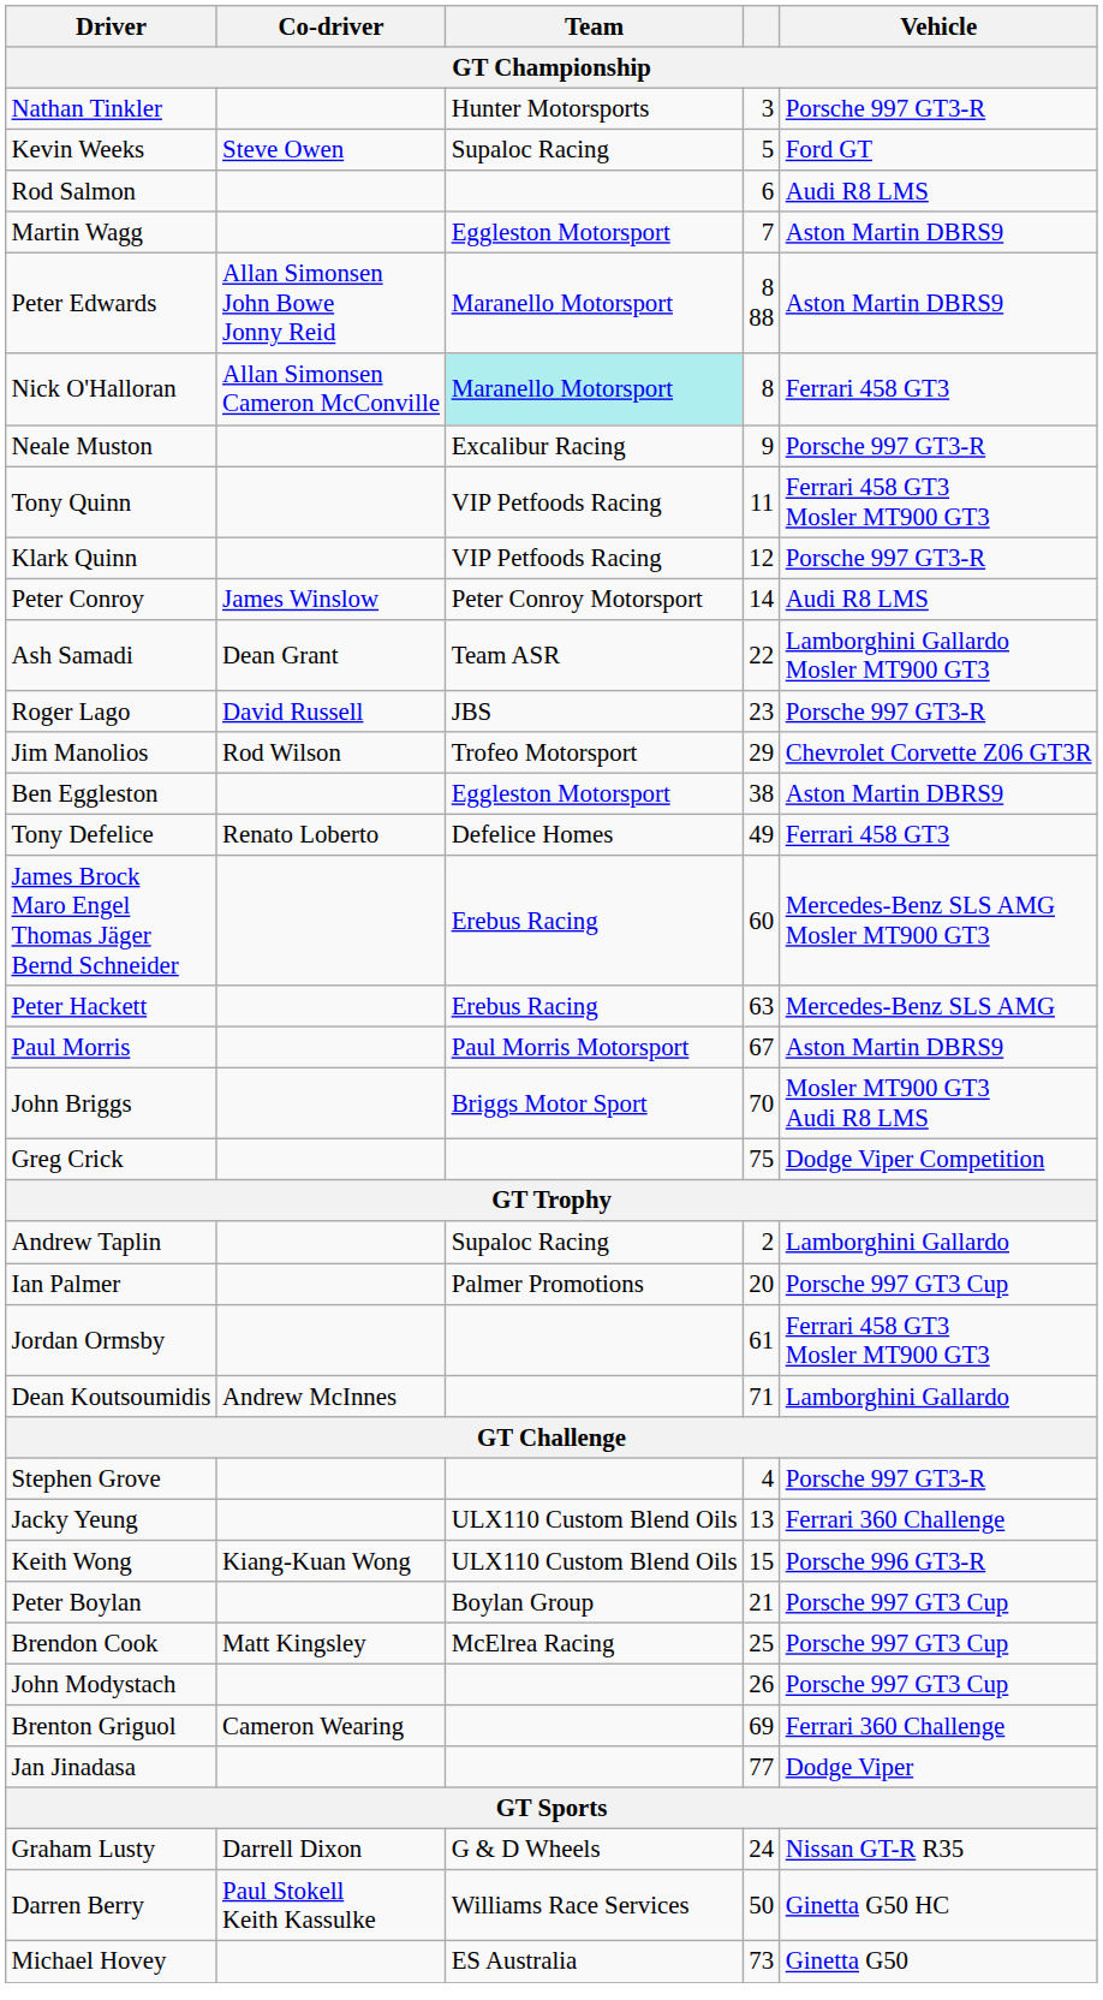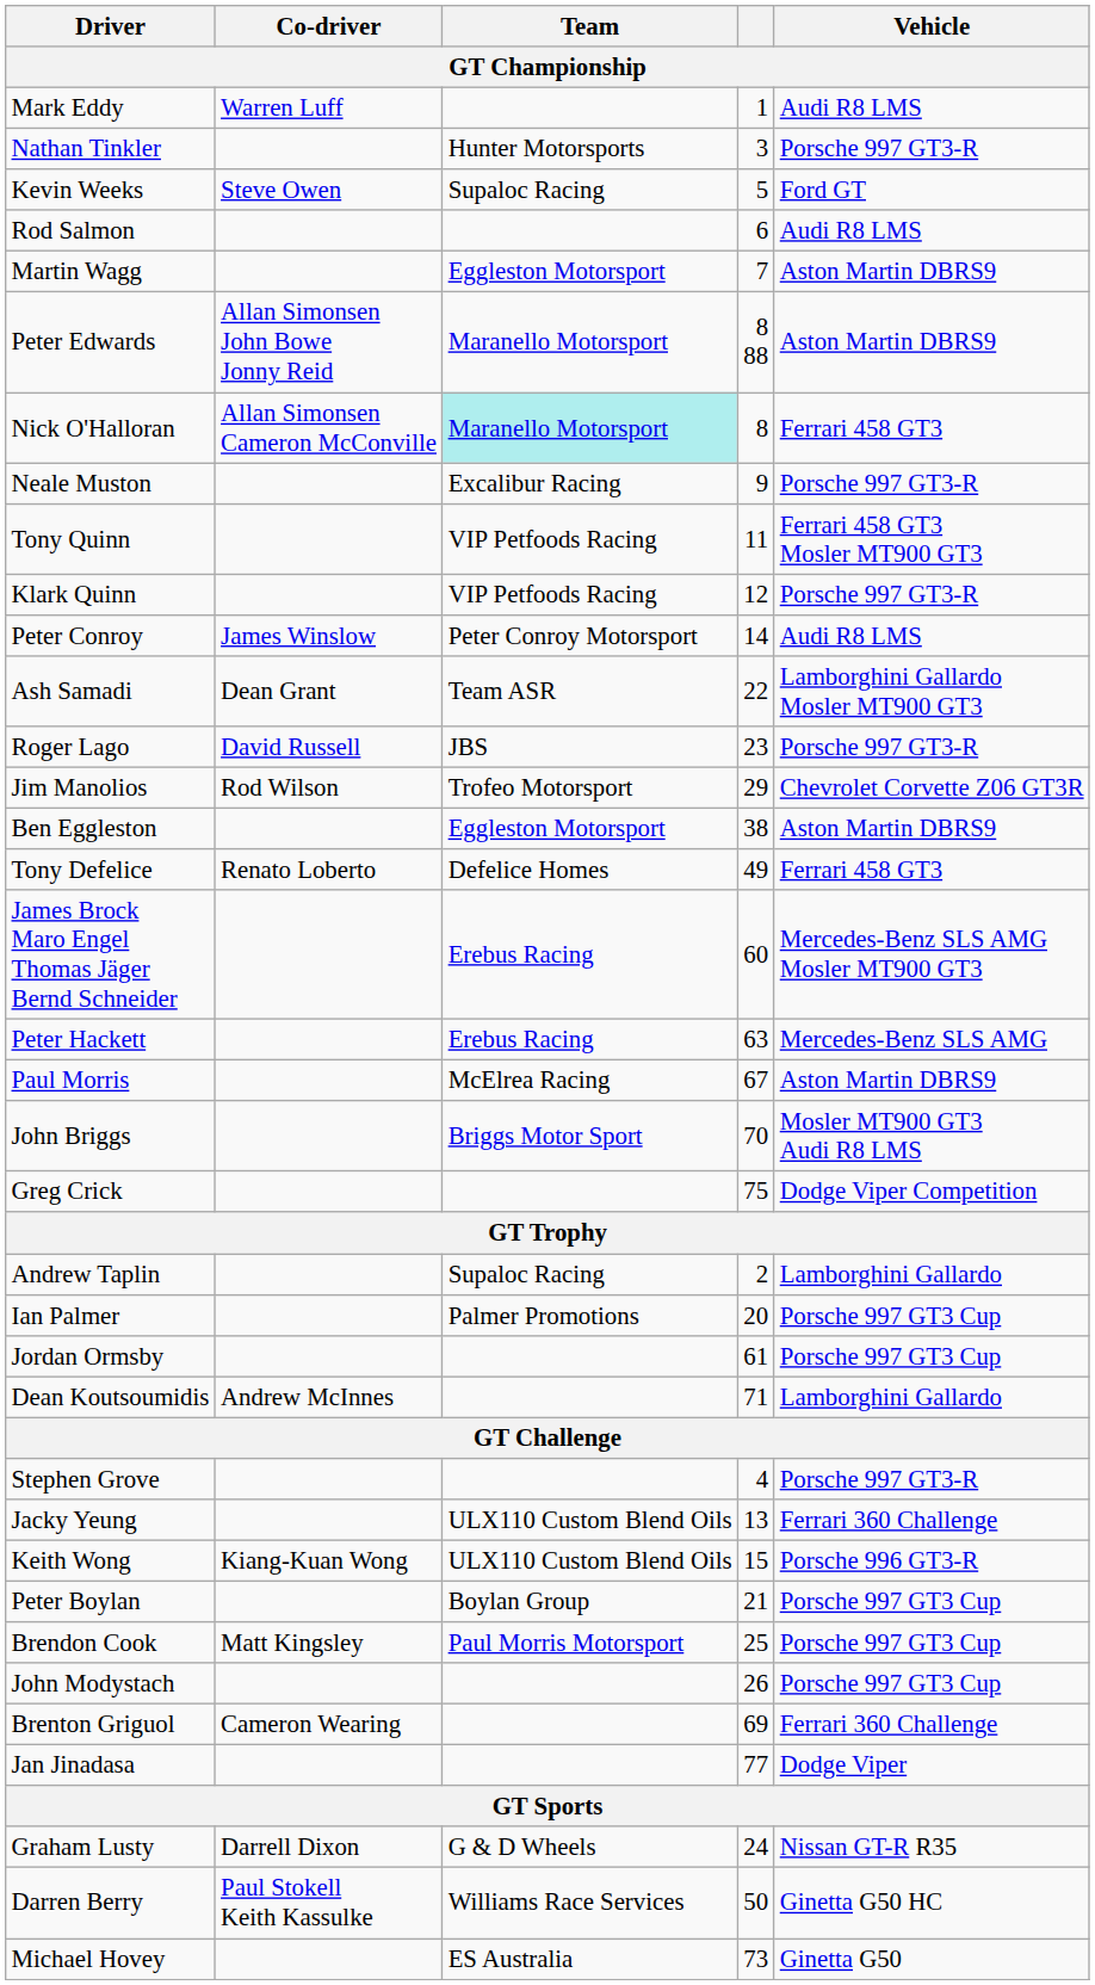 <table class="wikitable" style="font-size: 95%;">
 <tr>
 <th>Driver</th>
 <th>Co-driver</th>
 <th>Team</th>
 <th></th>
 <th>Vehicle</th>
 </tr>
 <tr>
 <th colspan=5><strong>GT Championship</strong></th>
+</tr>
+<tr>
+<td> Mark Eddy</td>
+<td> <a href='#'>Warren Luff</a></td>
+<td></td>
+<td align="right">1</td>
+<td><a href='#'>Audi R8 LMS</a></td>
 </tr>
 <tr>
 <td> <a href='#'>Nathan Tinkler</a></td>
 <td></td>
 <td>Hunter Motorsports</td>
 <td align="right">3</td>
 <td><a href='#'>Porsche 997 GT3-R</a></td>
 </tr>
 <tr>
 <td> Kevin Weeks</td>
 <td> <a href='#'>Steve Owen</a></td>
 <td>Supaloc Racing</td>
 <td align="right">5</td>
 <td><a href='#'>Ford GT</a></td>
 </tr>
 <tr>
 <td> Rod Salmon</td>
 <td></td>
 <td></td>
 <td align="right">6</td>
 <td><a href='#'>Audi R8 LMS</a></td>
 </tr>
 <tr>
 <td> Martin Wagg</td>
 <td></td>
 <td><a href='#'>Eggleston Motorsport</a></td>
 <td align="right">7</td>
 <td><a href='#'>Aston Martin DBRS9</a></td>
 </tr>
 <tr>
 <td> Peter Edwards</td>
 <td> <a href='#'>Allan Simonsen</a><br>  <a href='#'>John Bowe</a><br>  <a href='#'>Jonny Reid</a></td>
 <td><a href='#'>Maranello Motorsport</a></td>
 <td align="right">8<br>88</td>
 <td><a href='#'>Aston Martin DBRS9</a></td>
 </tr>
 <tr>
 <td> Nick O'Halloran</td>
 <td> <a href='#'>Allan Simonsen</a><br>  <a href='#'>Cameron McConville</a></td>
 <td style="background: paleturquoise;"><a href='#'>Maranello Motorsport</a></td>
 <td align="right">8</td>
 <td><a href='#'>Ferrari 458 GT3</a></td>
 </tr>
 <tr>
 <td> Neale Muston</td>
 <td></td>
 <td>Excalibur Racing</td>
 <td align="right">9</td>
 <td><a href='#'>Porsche 997 GT3-R</a></td>
 </tr>
 <tr>
 <td> Tony Quinn</td>
 <td></td>
 <td>VIP Petfoods Racing</td>
 <td align="right">11</td>
 <td><a href='#'>Ferrari 458 GT3</a><br> <a href='#'>Mosler MT900 GT3</a></td>
 </tr>
 <tr>
 <td> Klark Quinn</td>
 <td></td>
 <td>VIP Petfoods Racing</td>
 <td align="right">12</td>
 <td><a href='#'>Porsche 997 GT3-R</a></td>
 </tr>
 <tr>
 <td> Peter Conroy</td>
 <td> <a href='#'>James Winslow</a></td>
 <td>Peter Conroy Motorsport</td>
 <td align="right">14</td>
 <td><a href='#'>Audi R8 LMS</a></td>
 </tr>
 <tr>
 <td> Ash Samadi</td>
 <td> Dean Grant</td>
 <td>Team ASR</td>
 <td align="right">22</td>
 <td><a href='#'>Lamborghini Gallardo</a><br> <a href='#'>Mosler MT900 GT3</a></td>
 </tr>
 <tr>
 <td> Roger Lago</td>
 <td> <a href='#'>David Russell</a></td>
 <td>JBS</td>
 <td align="right">23</td>
 <td><a href='#'>Porsche 997 GT3-R</a></td>
 </tr>
 <tr>
 <td> Jim Manolios</td>
 <td> Rod Wilson</td>
 <td>Trofeo Motorsport</td>
 <td align="right">29</td>
 <td><a href='#'>Chevrolet Corvette Z06 GT3R</a></td>
 </tr>
 <tr>
 <td> Ben Eggleston</td>
 <td></td>
 <td><a href='#'>Eggleston Motorsport</a></td>
 <td align="right">38</td>
 <td><a href='#'>Aston Martin DBRS9</a></td>
 </tr>
 <tr>
 <td> Tony Defelice </td>
 <td> Renato Loberto </td>
 <td>Defelice Homes</td>
 <td align="right">49</td>
 <td><a href='#'>Ferrari 458 GT3</a></td>
 </tr>
 <tr>
 <td> <a href='#'>James Brock</a><br>  <a href='#'>Maro Engel</a><br>  <a href='#'>Thomas Jäger</a><br>  <a href='#'>Bernd Schneider</a></td>
 <td></td>
 <td><a href='#'>Erebus Racing</a></td>
 <td align="right">60</td>
 <td><a href='#'>Mercedes-Benz SLS AMG</a><br> <a href='#'>Mosler MT900 GT3</a></td>
 </tr>
 <tr>
 <td> <a href='#'>Peter Hackett</a></td>
 <td></td>
 <td><a href='#'>Erebus Racing</a></td>
 <td align="right">63</td>
 <td><a href='#'>Mercedes-Benz SLS AMG</a></td>
 </tr>
 <tr>
 <td> <a href='#'>Paul Morris</a></td>
 <td></td>
-<td><a href='#'>Paul Morris Motorsport</a></td>
+<td>McElrea Racing</td>
 <td align="right">67</td>
 <td><a href='#'>Aston Martin DBRS9</a></td>
 </tr>
 <tr>
 <td> John Briggs</td>
 <td></td>
 <td><a href='#'>Briggs Motor Sport</a></td>
 <td align="right">70</td>
 <td><a href='#'>Mosler MT900 GT3</a> <br>  <a href='#'>Audi R8 LMS</a></td>
 </tr>
 <tr>
 <td> Greg Crick</td>
 <td></td>
 <td></td>
 <td align="right">75</td>
 <td><a href='#'>Dodge Viper Competition</a></td>
 </tr>
 <tr>
 <th colspan=5><strong>GT Trophy</strong></th>
 </tr>
 <tr>
 <td> Andrew Taplin</td>
 <td></td>
 <td>Supaloc Racing</td>
 <td align="right">2</td>
 <td><a href='#'>Lamborghini Gallardo</a></td>
 </tr>
 <tr>
 <td> Ian Palmer</td>
 <td></td>
 <td>Palmer Promotions</td>
 <td align="right">20</td>
 <td><a href='#'>Porsche 997 GT3 Cup</a></td>
 </tr>
 <tr>
 <td> Jordan Ormsby</td>
 <td></td>
 <td></td>
 <td align="right">61</td>
-<td><a href='#'>Ferrari 458 GT3</a><br> <a href='#'>Mosler MT900 GT3</a></td>
+<td><a href='#'>Porsche 997 GT3 Cup</a></td>
 </tr>
 <tr>
 <td> Dean Koutsoumidis</td>
 <td> Andrew McInnes</td>
 <td></td>
 <td align="right">71</td>
 <td><a href='#'>Lamborghini Gallardo</a></td>
 </tr>
 <tr>
 <th colspan=5><strong>GT Challenge</strong></th>
 </tr>
 <tr>
 <td> Stephen Grove</td>
 <td></td>
 <td></td>
 <td align="right">4</td>
 <td><a href='#'>Porsche 997 GT3-R</a></td>
 </tr>
 <tr>
 <td> Jacky Yeung</td>
 <td></td>
 <td>ULX110 Custom Blend Oils</td>
 <td align="right">13</td>
 <td><a href='#'>Ferrari 360 Challenge</a></td>
 </tr>
 <tr>
 <td> Keith Wong</td>
 <td> Kiang-Kuan Wong</td>
 <td>ULX110 Custom Blend Oils</td>
 <td align="right">15</td>
 <td><a href='#'>Porsche 996 GT3-R</a></td>
 </tr>
 <tr>
 <td> Peter Boylan</td>
 <td></td>
 <td>Boylan Group</td>
 <td align="right">21</td>
 <td><a href='#'>Porsche 997 GT3 Cup</a></td>
 </tr>
 <tr>
 <td> Brendon Cook</td>
 <td> Matt Kingsley</td>
-<td>McElrea Racing</td>
+<td><a href='#'>Paul Morris Motorsport</a></td>
 <td align="right">25</td>
 <td><a href='#'>Porsche 997 GT3 Cup</a></td>
 </tr>
 <tr>
 <td> John Modystach</td>
 <td></td>
 <td></td>
 <td align="right">26</td>
 <td><a href='#'>Porsche 997 GT3 Cup</a></td>
 </tr>
 <tr>
 <td> Brenton Griguol</td>
 <td> Cameron Wearing</td>
 <td></td>
 <td align="right">69</td>
 <td><a href='#'>Ferrari 360 Challenge</a></td>
 </tr>
 <tr>
 <td> Jan Jinadasa</td>
 <td></td>
 <td></td>
 <td align="right">77</td>
 <td><a href='#'>Dodge Viper</a></td>
 </tr>
 <tr>
 <th colspan=5><strong>GT Sports</strong></th>
 </tr>
 <tr>
 <td> Graham Lusty</td>
 <td> Darrell Dixon</td>
 <td>G & D Wheels</td>
 <td align="right">24</td>
 <td><a href='#'>Nissan GT-R</a> R35</td>
 </tr>
 <tr>
 <td> Darren Berry</td>
 <td> <a href='#'>Paul Stokell</a><br>  Keith Kassulke</td>
 <td>Williams Race Services</td>
 <td align="right">50</td>
 <td><a href='#'>Ginetta</a> G50 HC</td>
 </tr>
 <tr>
 <td> Michael Hovey</td>
 <td></td>
 <td>ES Australia</td>
 <td align="right">73</td>
 <td><a href='#'>Ginetta</a> G50</td>
 </tr>
 <tr>
 </tr>
 </table>
